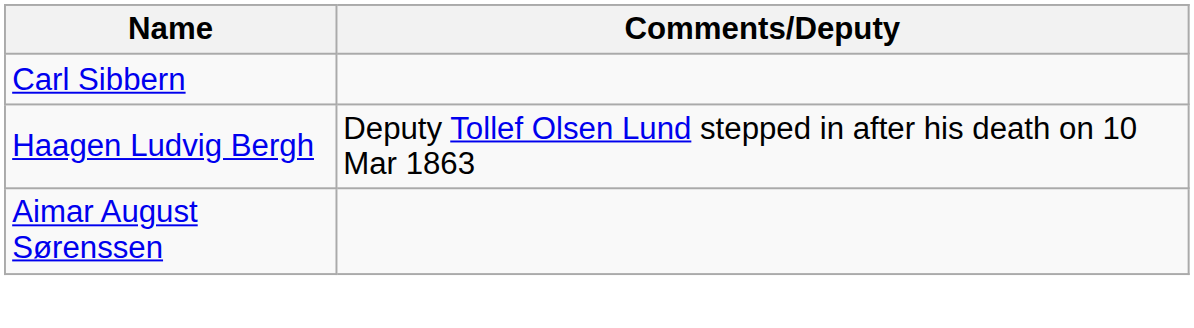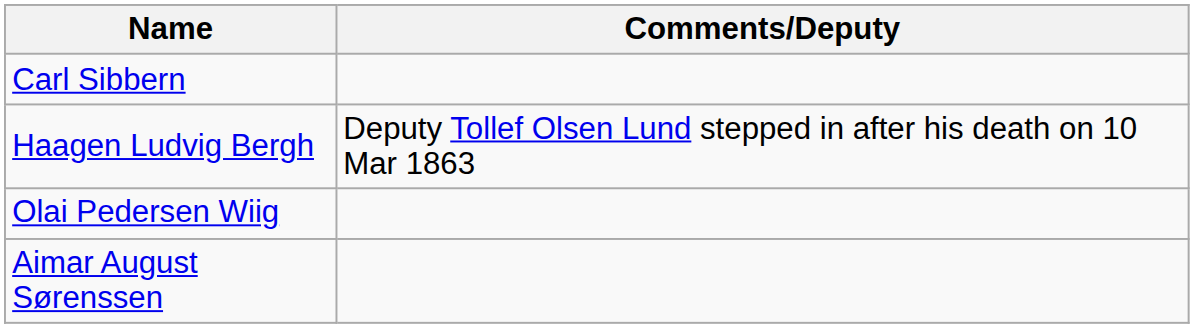 <table class="wikitable">
 <tr>
 <th>Name</th>
 <th>Comments/Deputy</th>
 </tr>
 <tr>
 <td><a href='#'>Carl Sibbern</a></td>
 <td></td>
 </tr>
 <tr>
 <td><a href='#'>Haagen Ludvig Bergh</a></td>
 <td>Deputy <a href='#'>Tollef Olsen Lund</a> stepped in after his death on 10 Mar 1863</td>
 </tr>
 <tr>
+<td><a href='#'>Olai Pedersen Wiig</a></td>
+<td></td>
+</tr>
+<tr>
 <td><a href='#'>Aimar August Sørenssen</a></td>
 <td></td>
 </tr>
 </table>
